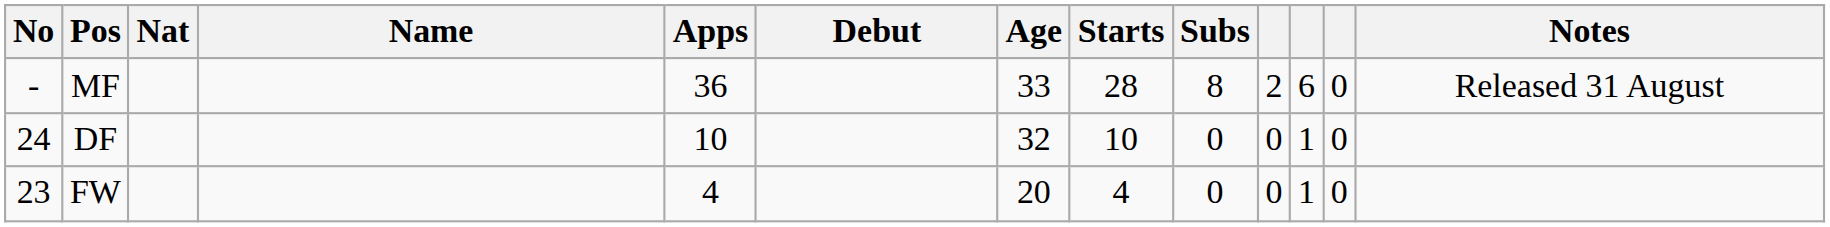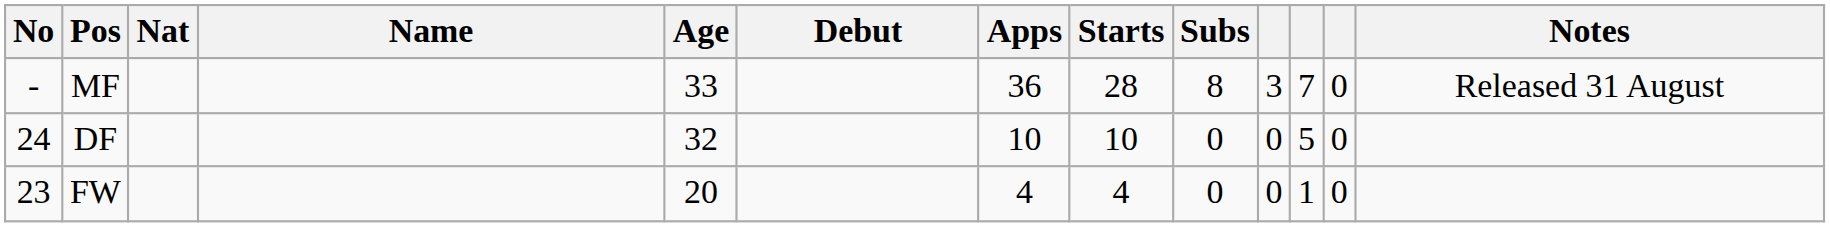 <table class="wikitable sortable" style="text-align:center">
 <tr>
 <th style="text-align:center; width: 6pt;">No</th>
 <th style="text-align:center; width: 6pt;">Pos</th>
 <th style="text-align:center; width: 6pt;">Nat</th>
 <th style="text-align:center; width: 160pt;">Name</th>
+<th style="text-align:center; width: 6pt;">Age</th>
+<th style="text-align:center; width: 80pt;">Debut</th>
 <th style="text-align:center; width: 6pt;">Apps</th>
-<th style="text-align:center; width: 80pt;">Debut</th>
-<th style="text-align:center; width: 6pt;">Age</th>
 <th style="text-align:center; width: 6pt;">Starts</th>
 <th style="text-align:center; width: 6pt;">Subs</th>
 <th style="text-align:center; width: 6pt;"></th>
 <th style="text-align:center; width: 6pt;"></th>
 <th style="text-align:center; width: 6pt;"></th>
 <th style="text-align:center; width: 160pt;">Notes</th>
 </tr>
 <tr>
 <td>-</td>
 <td>MF</td>
 <td></td>
 <td></td>
+<td>33</td>
+<td></td>
 <td>36</td>
-<td></td>
-<td>33</td>
 <td>28</td>
 <td>8</td>
-<td>2</td>
-<td>6</td>
+<td>3</td>
+<td>7</td>
 <td>0</td>
 <td>Released 31 August</td>
 </tr>
 <tr>
 <td>24</td>
 <td>DF</td>
 <td></td>
 <td></td>
+<td>32</td>
+<td></td>
 <td>10</td>
-<td></td>
-<td>32</td>
 <td>10</td>
 <td>0</td>
 <td>0</td>
-<td>1</td>
+<td>5</td>
 <td>0</td>
 <td></td>
 </tr>
 <tr>
 <td>23</td>
 <td>FW</td>
 <td></td>
 <td></td>
+<td>20</td>
+<td></td>
 <td>4</td>
-<td></td>
-<td>20</td>
 <td>4</td>
 <td>0</td>
 <td>0</td>
 <td>1</td>
 <td>0</td>
 <td></td>
 </tr>
 </table>
